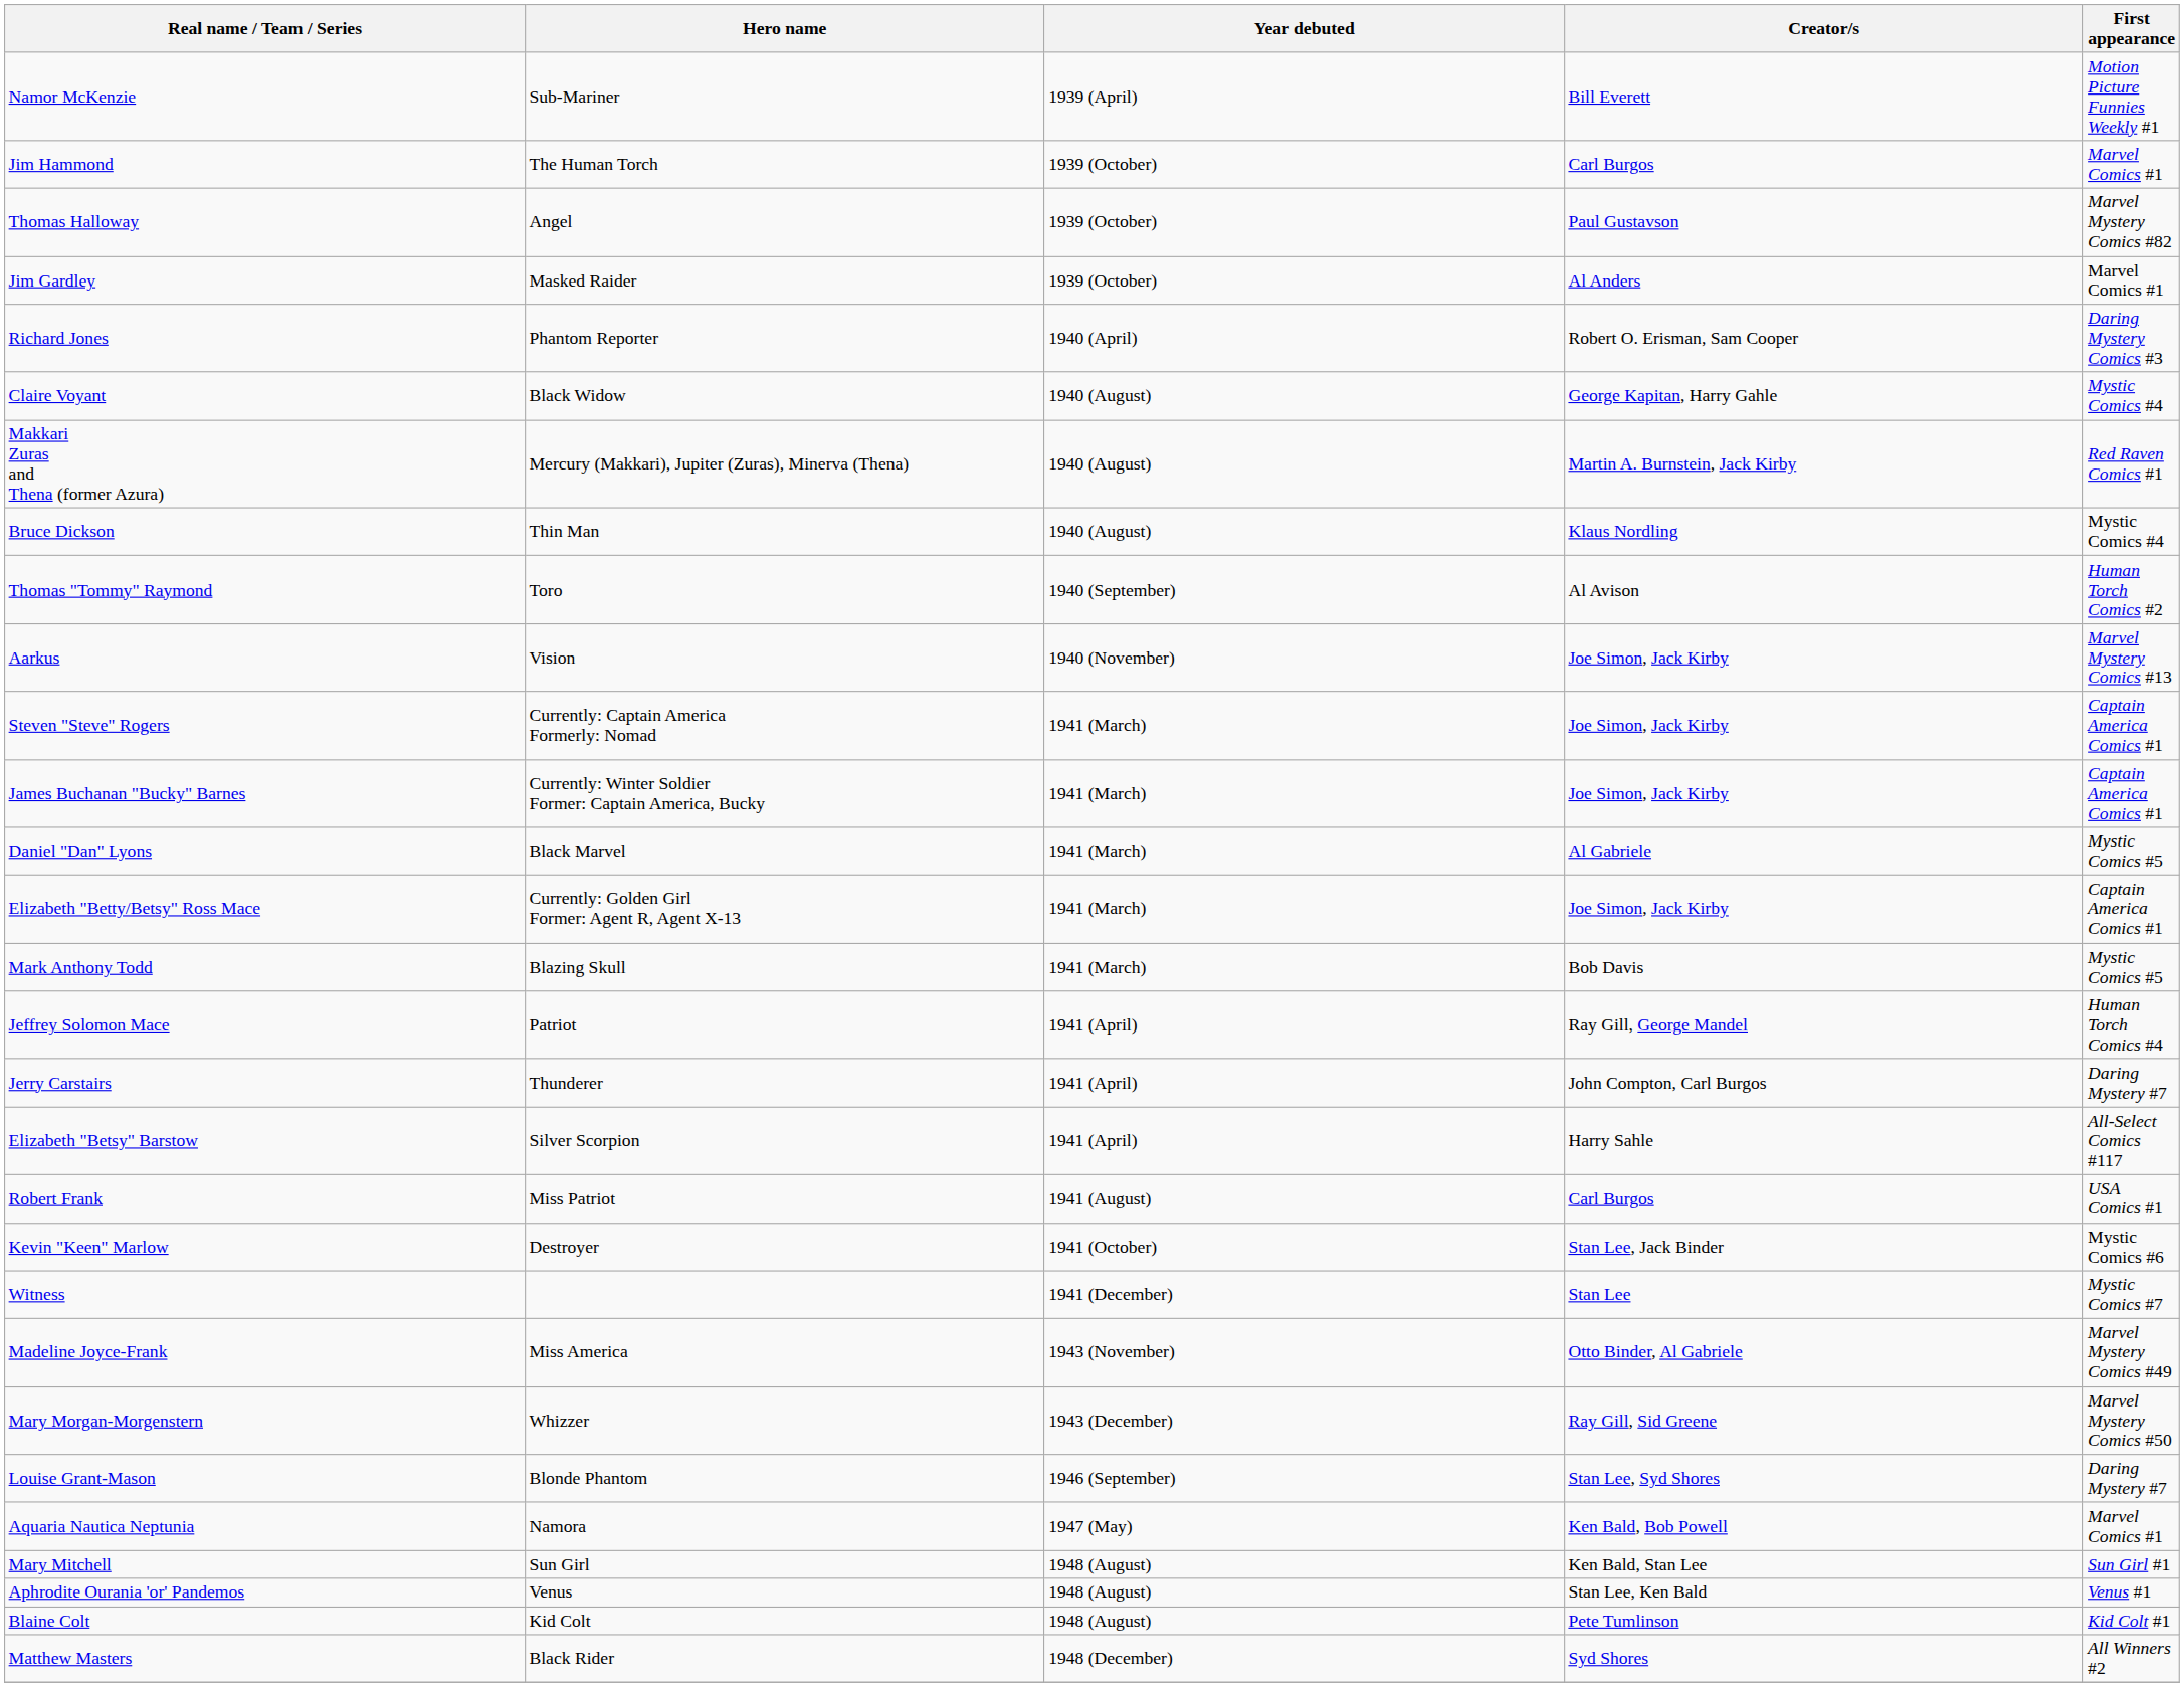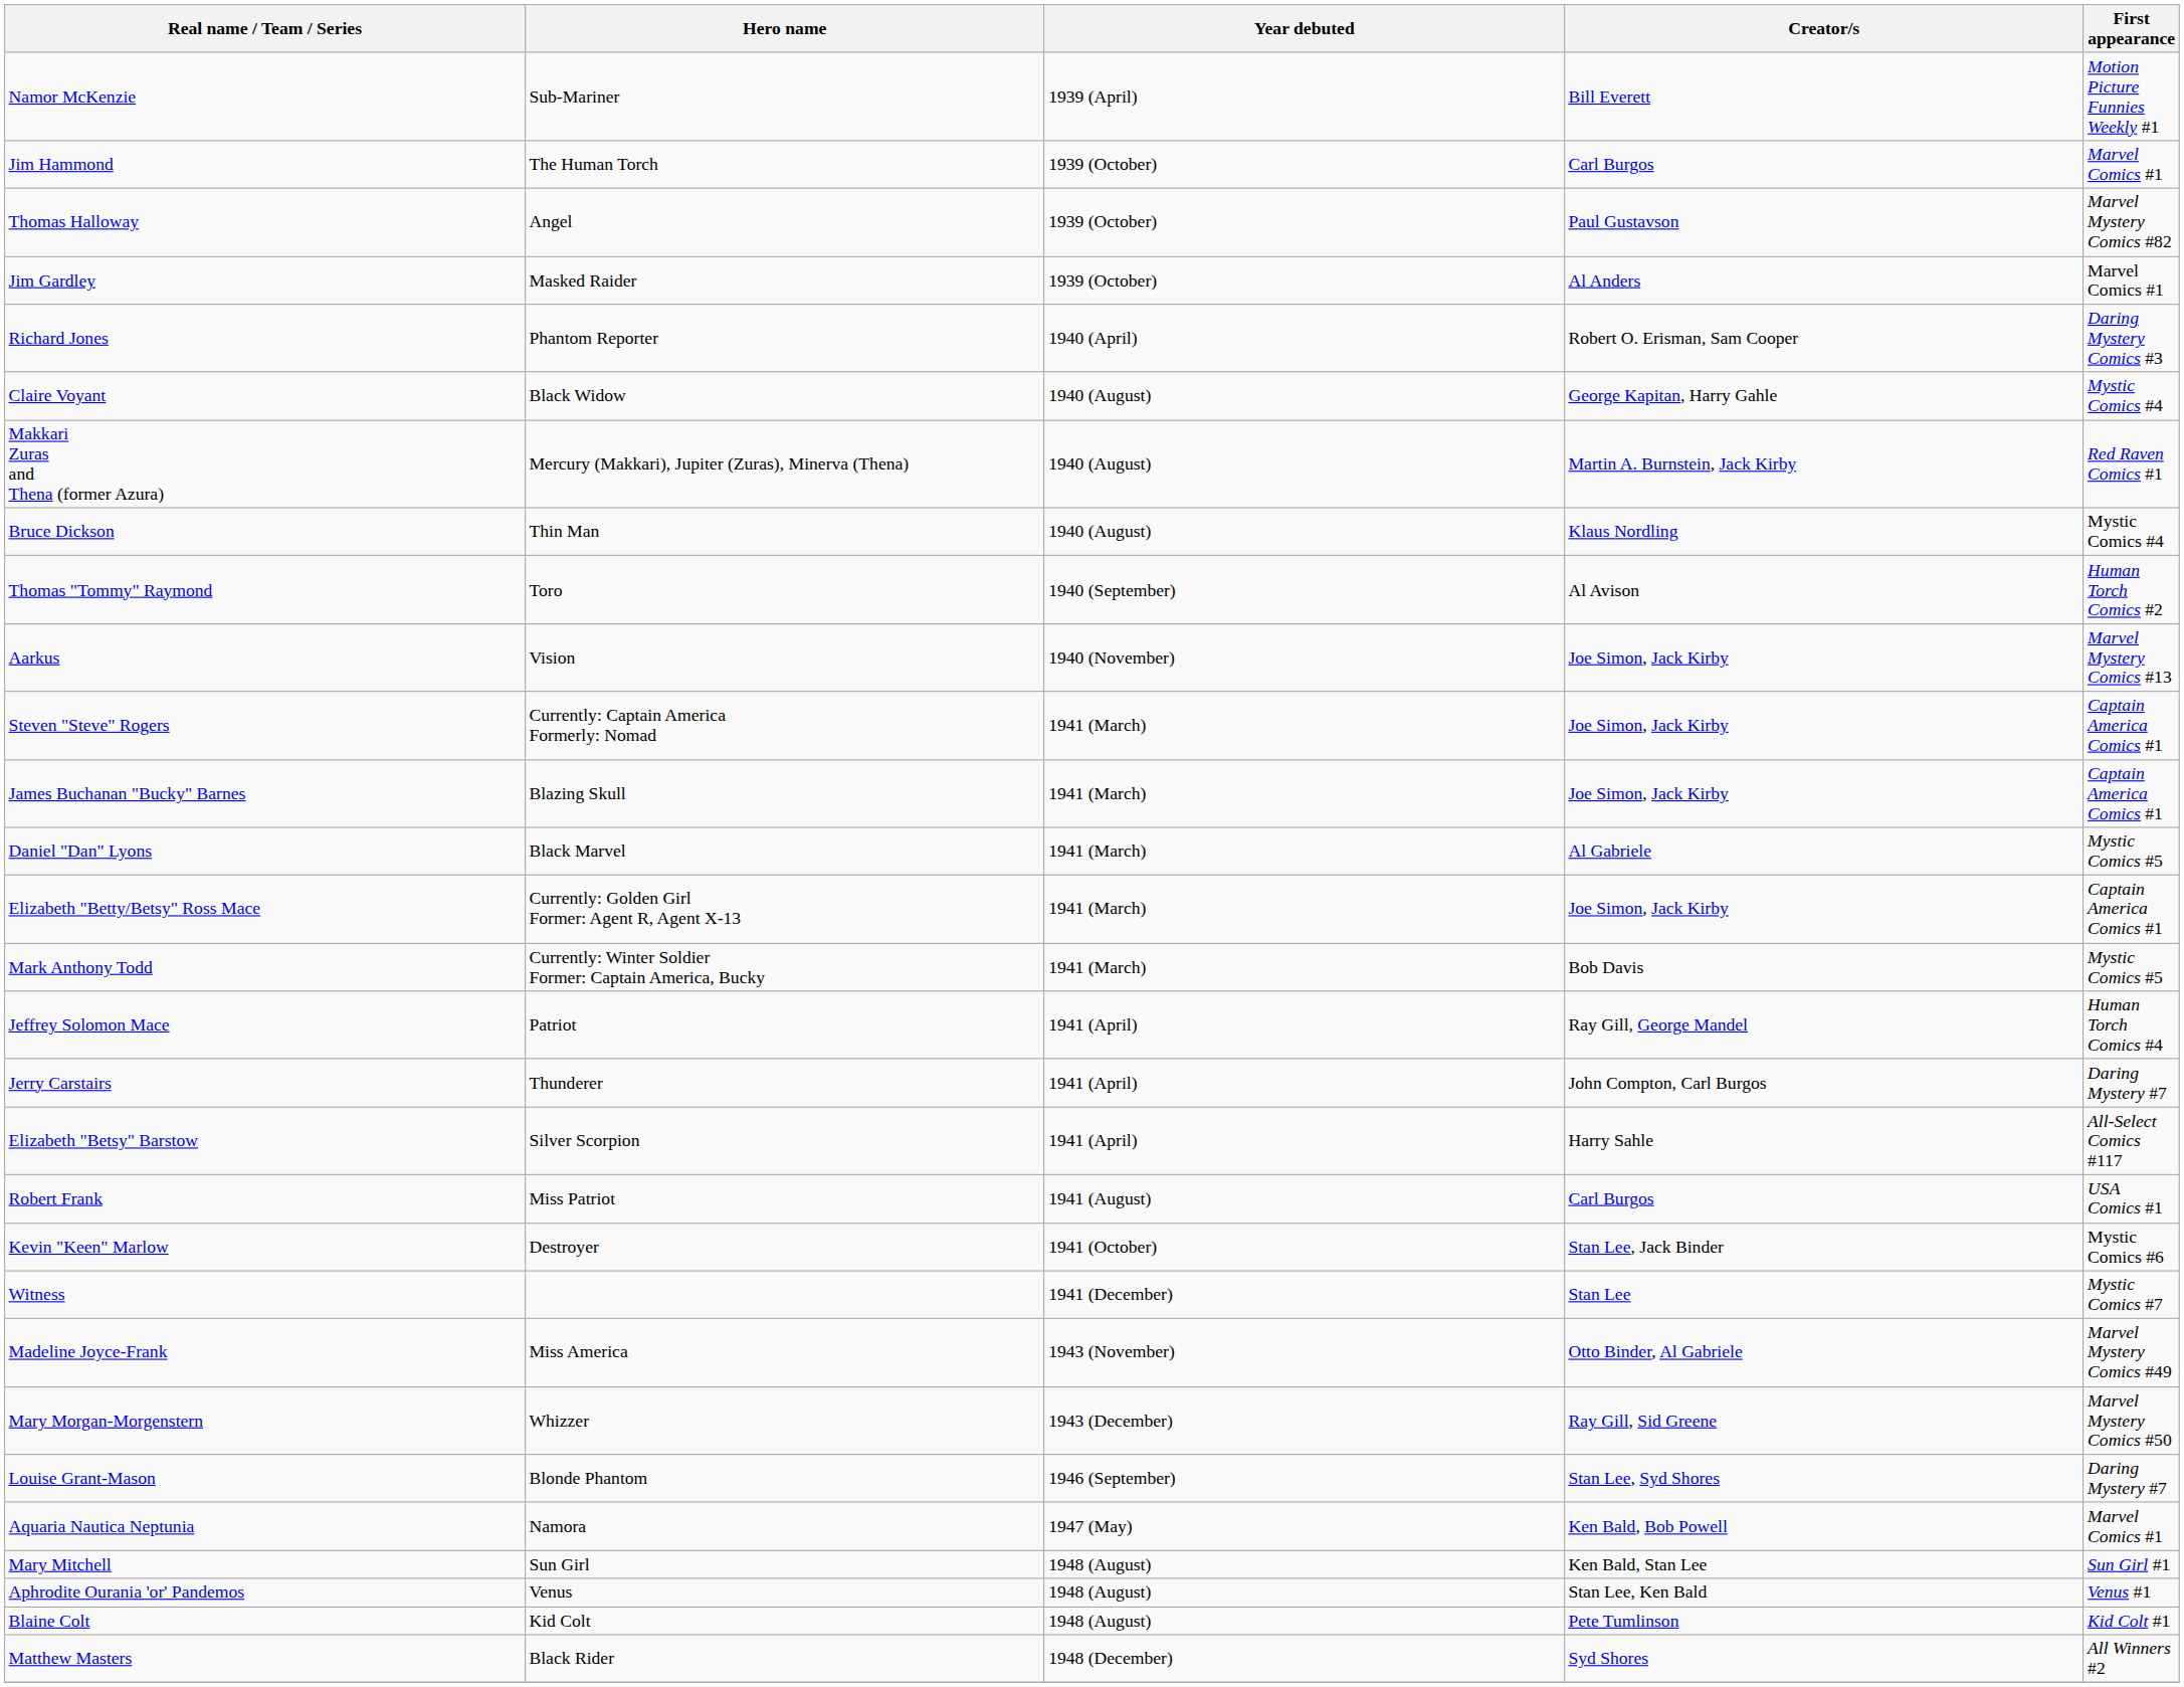 <table class="wikitable">
 <tr>
 <th style="width:25%;">Real name / Team / Series</th>
 <th style="width:25%;">Hero name</th>
 <th style="width:25%;">Year debuted</th>
 <th style="width:25%;">Creator/s</th>
 <th style="width:25%;">First appearance</th>
 </tr>
 <tr>
 <td><a href='#'>Namor McKenzie</a></td>
 <td>Sub-Mariner</td>
 <td>1939 (April)</td>
 <td><a href='#'>Bill Everett</a></td>
 <td><em><a href='#'>Motion Picture Funnies Weekly</a></em> #1</td>
 </tr>
 <tr>
 <td><a href='#'>Jim Hammond</a></td>
 <td>The Human Torch</td>
 <td>1939 (October)</td>
 <td><a href='#'>Carl Burgos</a></td>
 <td><em><a href='#'>Marvel Comics</a></em> #1</td>
 </tr>
 <tr>
 <td><a href='#'>Thomas Halloway</a></td>
 <td>Angel</td>
 <td>1939 (October)</td>
 <td><a href='#'>Paul Gustavson</a></td>
 <td><em>Marvel Mystery Comics</em> #82</td>
 </tr>
 <tr>
 <td><a href='#'>Jim Gardley</a></td>
 <td>Masked Raider</td>
 <td>1939 (October)</td>
 <td><a href='#'>Al Anders</a></td>
 <td>Marvel Comics #1</td>
 </tr>
 <tr>
 <td><a href='#'>Richard Jones</a></td>
 <td>Phantom Reporter</td>
 <td>1940 (April)</td>
 <td>Robert O. Erisman, Sam Cooper</td>
 <td><em><a href='#'>Daring Mystery Comics</a></em> #3</td>
 </tr>
 <tr>
 <td><a href='#'>Claire Voyant</a></td>
 <td>Black Widow</td>
 <td>1940 (August)</td>
 <td><a href='#'>George Kapitan</a>, Harry Gahle</td>
 <td><em><a href='#'>Mystic Comics</a></em> #4</td>
 </tr>
 <tr>
 <td><a href='#'>Makkari</a><br><a href='#'>Zuras</a><br>and<br><a href='#'>Thena</a> (former Azura)</td>
 <td>Mercury (Makkari), Jupiter (Zuras), Minerva (Thena)</td>
 <td>1940 (August)</td>
 <td><a href='#'>Martin A. Burnstein</a>, <a href='#'>Jack Kirby</a></td>
 <td><em><a href='#'>Red Raven Comics</a></em> #1</td>
 </tr>
 <tr>
 <td><a href='#'>Bruce Dickson</a></td>
 <td>Thin Man</td>
 <td>1940 (August)</td>
 <td><a href='#'>Klaus Nordling</a></td>
 <td>Mystic Comics #4</td>
 </tr>
 <tr>
 <td><a href='#'>Thomas "Tommy" Raymond</a></td>
 <td>Toro</td>
 <td>1940 (September)</td>
 <td>Al Avison</td>
 <td><em><a href='#'>Human Torch Comics</a></em> #2</td>
 </tr>
 <tr>
 <td><a href='#'>Aarkus</a></td>
 <td>Vision</td>
 <td>1940 (November)</td>
 <td><a href='#'>Joe Simon</a>, <a href='#'>Jack Kirby</a></td>
 <td><em><a href='#'>Marvel Mystery Comics</a></em> #13</td>
 </tr>
 <tr>
 <td><a href='#'>Steven "Steve" Rogers</a></td>
 <td>Currently: Captain America<br>Formerly: Nomad</td>
 <td>1941 (March)</td>
 <td><a href='#'>Joe Simon</a>, <a href='#'>Jack Kirby</a></td>
 <td><em><a href='#'>Captain America Comics</a></em> #1</td>
 </tr>
 <tr>
 <td><a href='#'>James Buchanan "Bucky" Barnes</a></td>
-<td>Currently: Winter Soldier<br>Former: Captain America, Bucky</td>
+<td>Blazing Skull</td>
 <td>1941 (March)</td>
 <td><a href='#'>Joe Simon</a>, <a href='#'>Jack Kirby</a></td>
 <td><em><a href='#'>Captain America Comics</a></em> #1</td>
 </tr>
 <tr>
 <td><a href='#'>Daniel "Dan" Lyons</a></td>
 <td>Black Marvel</td>
 <td>1941 (March)</td>
 <td><a href='#'>Al Gabriele</a></td>
 <td><em>Mystic Comics</em> #5</td>
 </tr>
 <tr>
 <td><a href='#'>Elizabeth "Betty/Betsy" Ross Mace</a></td>
 <td>Currently: Golden Girl<br>Former: Agent R, Agent X-13</td>
 <td>1941 (March)</td>
 <td><a href='#'>Joe Simon</a>, <a href='#'>Jack Kirby</a></td>
 <td><em>Captain America Comics</em> #1</td>
 </tr>
 <tr>
 <td><a href='#'>Mark Anthony Todd</a></td>
-<td>Blazing Skull</td>
+<td>Currently: Winter Soldier<br>Former: Captain America, Bucky</td>
 <td>1941 (March)</td>
 <td>Bob Davis</td>
 <td><em>Mystic Comics</em> #5</td>
 </tr>
 <tr>
 <td><a href='#'>Jeffrey Solomon Mace</a></td>
 <td>Patriot</td>
 <td>1941 (April)</td>
 <td>Ray Gill, <a href='#'>George Mandel</a></td>
 <td><em>Human Torch Comics</em> #4</td>
 </tr>
 <tr>
 <td><a href='#'>Jerry Carstairs</a></td>
 <td>Thunderer</td>
 <td>1941 (April)</td>
 <td>John Compton, Carl Burgos</td>
 <td><em>Daring Mystery</em> #7</td>
 </tr>
 <tr>
 <td><a href='#'>Elizabeth "Betsy" Barstow</a></td>
 <td>Silver Scorpion</td>
 <td>1941 (April)</td>
 <td>Harry Sahle</td>
 <td><em>All-Select Comics</em> #117</td>
 </tr>
 <tr>
 <td><a href='#'>Robert Frank</a></td>
 <td>Miss Patriot</td>
 <td>1941 (August)</td>
 <td><a href='#'>Carl Burgos</a></td>
 <td><em>USA Comics</em> #1</td>
 </tr>
 <tr>
 <td><a href='#'>Kevin "Keen" Marlow</a></td>
 <td>Destroyer</td>
 <td>1941 (October)</td>
 <td><a href='#'>Stan Lee</a>, Jack Binder</td>
 <td>Mystic Comics #6</td>
 </tr>
 <tr>
 <td><a href='#'>Witness</a></td>
 <td></td>
 <td>1941 (December)</td>
 <td><a href='#'>Stan Lee</a></td>
 <td><em>Mystic Comics</em> #7</td>
 </tr>
 <tr>
 <td><a href='#'>Madeline Joyce-Frank</a></td>
 <td>Miss America</td>
 <td>1943 (November)</td>
 <td><a href='#'>Otto Binder</a>, <a href='#'>Al Gabriele</a></td>
 <td><em>Marvel Mystery Comics</em> #49</td>
 </tr>
 <tr>
 <td><a href='#'>Mary Morgan-Morgenstern</a></td>
 <td>Whizzer</td>
 <td>1943 (December)</td>
 <td><a href='#'>Ray Gill</a>, <a href='#'>Sid Greene</a></td>
 <td><em>Marvel Mystery Comics</em> #50</td>
 </tr>
 <tr>
 <td><a href='#'>Louise Grant-Mason</a></td>
 <td>Blonde Phantom</td>
 <td>1946 (September)</td>
 <td><a href='#'>Stan Lee</a>, <a href='#'>Syd Shores</a></td>
 <td><em>Daring Mystery</em> #7</td>
 </tr>
 <tr>
 <td><a href='#'>Aquaria Nautica Neptunia</a></td>
 <td>Namora</td>
 <td>1947 (May)</td>
 <td><a href='#'>Ken Bald</a>, <a href='#'>Bob Powell</a></td>
 <td><em>Marvel Comics</em> #1</td>
 </tr>
 <tr>
 <td><a href='#'>Mary Mitchell</a></td>
 <td>Sun Girl</td>
 <td>1948 (August)</td>
 <td>Ken Bald, Stan Lee</td>
 <td><em><a href='#'>Sun Girl</a></em> #1</td>
 </tr>
 <tr>
 <td><a href='#'>Aphrodite Ourania 'or' Pandemos</a></td>
 <td>Venus</td>
 <td>1948 (August)</td>
 <td>Stan Lee, Ken Bald</td>
 <td><em><a href='#'>Venus</a></em> #1</td>
 </tr>
 <tr>
 <td><a href='#'>Blaine Colt</a></td>
 <td>Kid Colt</td>
 <td>1948 (August)</td>
 <td><a href='#'>Pete Tumlinson</a></td>
 <td><em><a href='#'>Kid Colt</a></em> #1</td>
 </tr>
 <tr>
 <td><a href='#'>Matthew Masters</a></td>
 <td>Black Rider</td>
 <td>1948 (December)</td>
 <td><a href='#'>Syd Shores</a></td>
 <td><em>All Winners</em> #2</td>
 </tr>
 <tr>
 </tr>
 </table>
